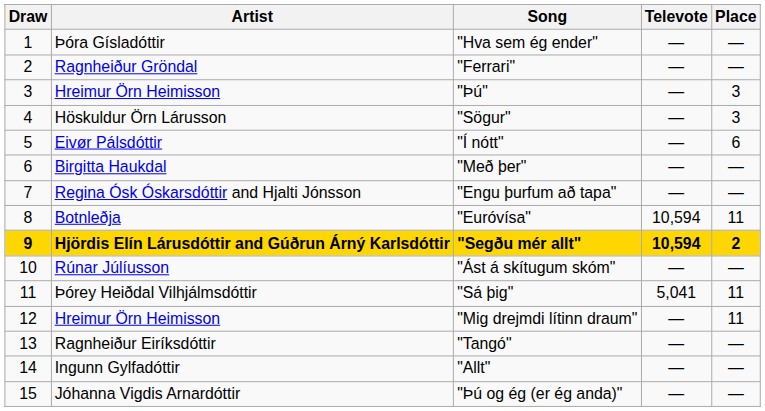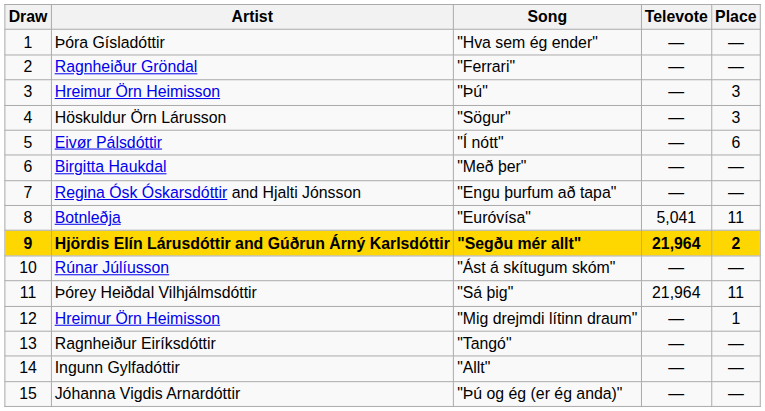 <table class="sortable wikitable" style="margin: 1em auto 1em auto; text-align:center">
 <tr>
 <th>Draw</th>
 <th>Artist</th>
 <th>Song</th>
 <th>Televote</th>
 <th>Place</th>
 </tr>
 <tr>
 <td>1</td>
 <td align="left">Þóra Gísladóttir</td>
 <td align="left">"Hva sem ég ender"</td>
 <td>—</td>
 <td>—</td>
 </tr>
 <tr>
 <td>2</td>
 <td align="left"><a href='#'>Ragnheiður Gröndal</a></td>
 <td align="left">"Ferrari"</td>
 <td>—</td>
 <td>—</td>
 </tr>
 <tr>
 <td>3</td>
 <td align="left"><a href='#'>Hreimur Örn Heimisson</a></td>
 <td align="left">"Þú"</td>
 <td>—</td>
 <td>3</td>
 </tr>
 <tr>
 <td>4</td>
 <td align="left">Höskuldur Örn Lárusson</td>
 <td align="left">"Sögur"</td>
 <td>—</td>
 <td>3</td>
 </tr>
 <tr>
 <td>5</td>
 <td align="left"><a href='#'>Eivør Pálsdóttir</a></td>
 <td align="left">"Í nótt"</td>
 <td>—</td>
 <td>6</td>
 </tr>
 <tr>
 <td>6</td>
 <td align="left"><a href='#'>Birgitta Haukdal</a></td>
 <td align="left">"Með þer"</td>
 <td>—</td>
 <td>—</td>
 </tr>
 <tr>
 <td>7</td>
 <td align="left"><a href='#'>Regina Ósk Óskarsdóttir</a> and Hjalti Jónsson</td>
 <td align="left">"Engu þurfum að tapa"</td>
 <td>—</td>
 <td>—</td>
 </tr>
 <tr>
 <td>8</td>
 <td align="left"><a href='#'>Botnleðja</a></td>
 <td align="left">"Euróvísa"</td>
-<td>10,594</td>
+<td>5,041</td>
 <td>11</td>
 </tr>
 <tr style="font-weight:bold; background:gold;">
 <td>9</td>
 <td align="left">Hjördis Elín Lárusdóttir and Gúðrun Árný Karlsdóttir</td>
 <td align="left">"Segðu mér allt"</td>
-<td>10,594</td>
+<td>21,964</td>
 <td>2</td>
 </tr>
 <tr>
 <td>10</td>
 <td align="left"><a href='#'>Rúnar Júlíusson</a></td>
 <td align="left">"Ást á skítugum skóm"</td>
 <td>—</td>
 <td>—</td>
 </tr>
 <tr>
 <td>11</td>
 <td align="left">Þórey Heiðdal Vilhjálmsdóttir</td>
 <td align="left">"Sá þig"</td>
-<td>5,041</td>
+<td>21,964</td>
 <td>11</td>
 </tr>
 <tr>
 <td>12</td>
 <td align="left"><a href='#'>Hreimur Örn Heimisson</a></td>
 <td align="left">"Mig drejmdi lítinn draum"</td>
 <td>—</td>
-<td>11</td>
+<td>1</td>
 </tr>
 <tr>
 <td>13</td>
 <td align="left">Ragnheiður Eiríksdóttir</td>
 <td align="left">"Tangó"</td>
 <td>—</td>
 <td>—</td>
 </tr>
 <tr>
 <td>14</td>
 <td align="left">Ingunn Gylfadóttir</td>
 <td align="left">"Allt"</td>
 <td>—</td>
 <td>—</td>
 </tr>
 <tr>
 <td>15</td>
 <td align="left">Jóhanna Vigdis Arnardóttir</td>
 <td align="left">"Þú og ég (er ég anda)"</td>
 <td>—</td>
 <td>—</td>
 </tr>
 </table>
